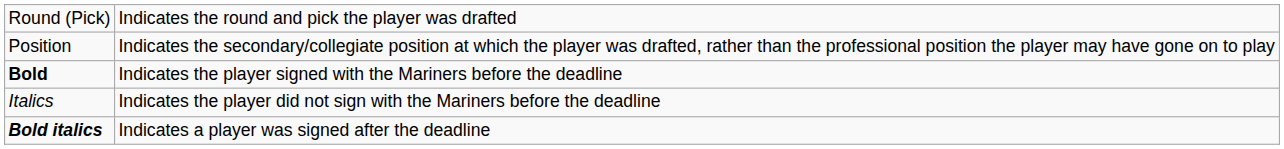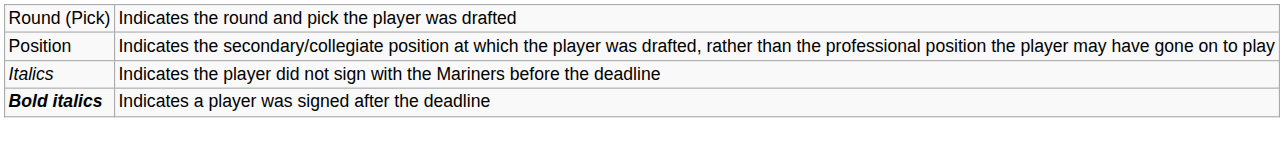 <table class="wikitable" border="1">
 <tr>
 <td>Round (Pick)</td>
 <td>Indicates the round and pick the player was drafted</td>
 </tr>
 <tr>
 <td>Position</td>
 <td>Indicates the secondary/collegiate position at which the player was drafted, rather than the professional position the player may have gone on to play</td>
 </tr>
 <tr>
-<td><strong>Bold</strong></td>
-<td>Indicates the player signed with the Mariners before the deadline</td>
-</tr>
-<tr>
 <td><em>Italics</em></td>
 <td>Indicates the player did not sign with the Mariners before the deadline</td>
 </tr>
 <tr>
 <td><strong><em>Bold italics</em></strong></td>
 <td>Indicates a player was signed after the deadline</td>
 </tr>
 </table>
